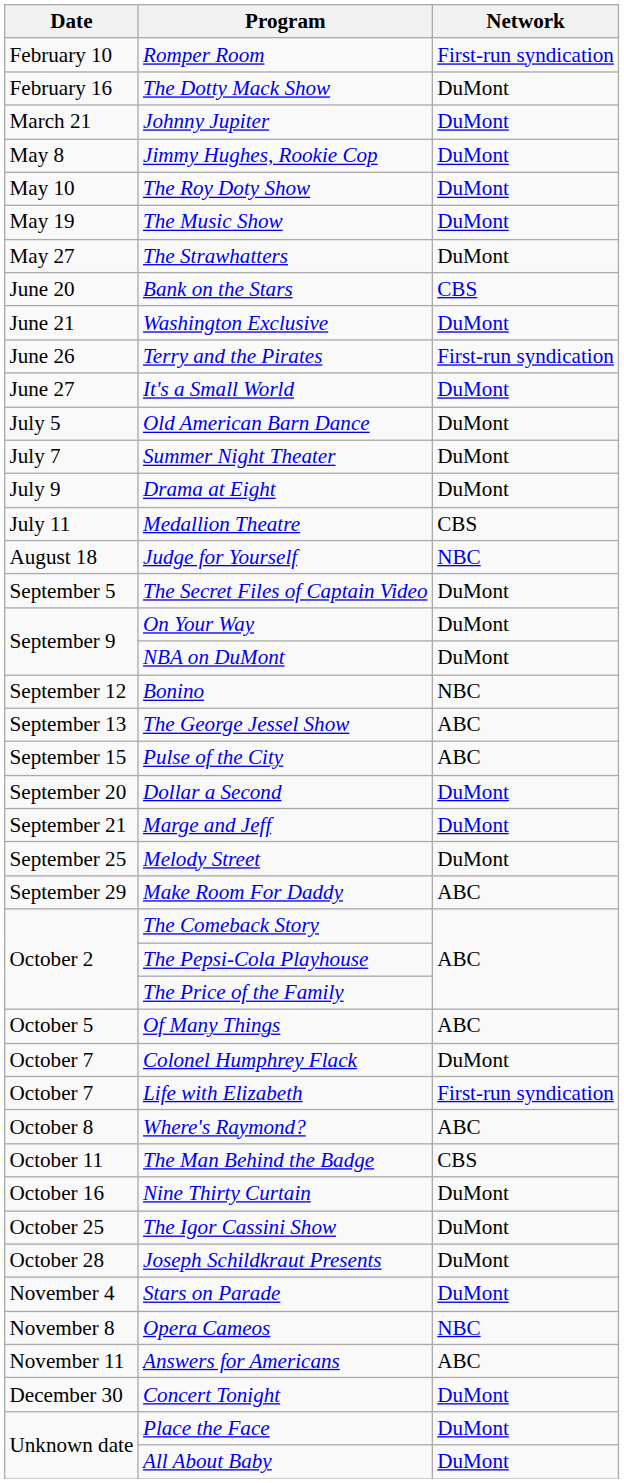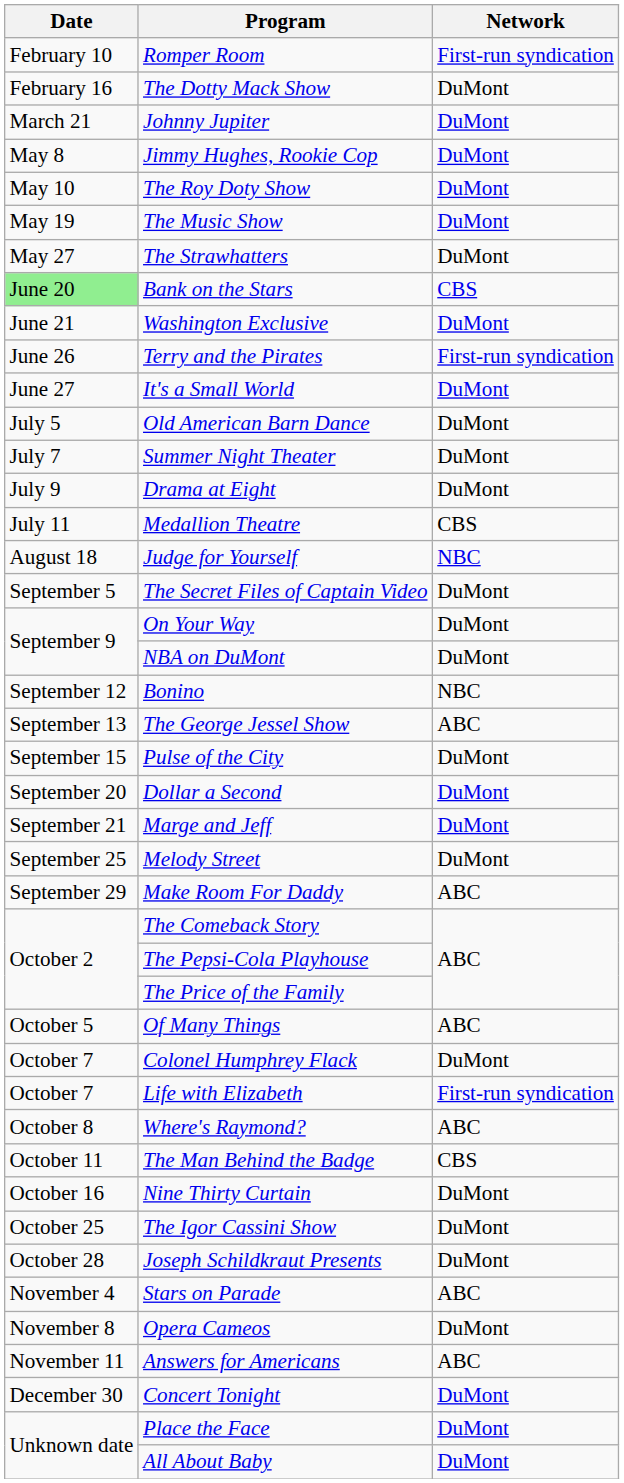 <table class="wikitable sortable">
 <tr>
 <th>Date</th>
 <th>Program</th>
 <th>Network</th>
 </tr>
 <tr>
 <td>February 10</td>
 <td><em><a href='#'>Romper Room</a></em></td>
 <td><a href='#'>First-run syndication</a></td>
 </tr>
 <tr>
 <td>February 16</td>
 <td><em><a href='#'>The Dotty Mack Show</a></em></td>
 <td>DuMont</td>
 </tr>
 <tr>
 <td>March 21</td>
 <td><em><a href='#'>Johnny Jupiter</a></em></td>
 <td><a href='#'>DuMont</a></td>
 </tr>
 <tr>
 <td>May 8</td>
 <td><em><a href='#'>Jimmy Hughes, Rookie Cop</a></em></td>
 <td><a href='#'>DuMont</a></td>
 </tr>
 <tr>
 <td>May 10</td>
 <td><em><a href='#'>The Roy Doty Show</a></em></td>
 <td><a href='#'>DuMont</a></td>
 </tr>
 <tr>
 <td>May 19</td>
 <td><em><a href='#'>The Music Show</a></em></td>
 <td><a href='#'>DuMont</a></td>
 </tr>
 <tr>
 <td>May 27</td>
 <td><em><a href='#'>The Strawhatters</a></em></td>
 <td>DuMont</td>
 </tr>
 <tr>
-<td>June 20</td>
+<td style="background: lightgreen;">June 20</td>
 <td><em><a href='#'>Bank on the Stars</a></em></td>
 <td><a href='#'>CBS</a></td>
 </tr>
 <tr>
 <td>June 21</td>
 <td><em><a href='#'>Washington Exclusive</a></em></td>
 <td><a href='#'>DuMont</a></td>
 </tr>
 <tr>
 <td>June 26</td>
 <td><em><a href='#'>Terry and the Pirates</a></em></td>
 <td><a href='#'>First-run syndication</a></td>
 </tr>
 <tr>
 <td>June 27</td>
 <td><em><a href='#'>It's a Small World</a></em></td>
 <td><a href='#'>DuMont</a></td>
 </tr>
 <tr>
 <td>July 5</td>
 <td><em><a href='#'>Old American Barn Dance</a></em></td>
 <td>DuMont</td>
 </tr>
 <tr>
 <td>July 7</td>
 <td><em><a href='#'>Summer Night Theater</a></em></td>
 <td>DuMont</td>
 </tr>
 <tr>
 <td>July 9</td>
 <td><em><a href='#'>Drama at Eight</a></em></td>
 <td>DuMont</td>
 </tr>
 <tr>
 <td>July 11</td>
 <td><em><a href='#'>Medallion Theatre</a></em></td>
 <td>CBS</td>
 </tr>
 <tr>
 <td>August 18</td>
 <td><em><a href='#'>Judge for Yourself</a></em></td>
 <td><a href='#'>NBC</a></td>
 </tr>
 <tr>
 <td>September 5</td>
 <td><em><a href='#'>The Secret Files of Captain Video</a></em></td>
 <td>DuMont</td>
 </tr>
 <tr>
 <td rowspan="2">September 9</td>
 <td><em><a href='#'>On Your Way</a></em></td>
 <td>DuMont</td>
 </tr>
 <tr>
 <td><em><a href='#'>NBA on DuMont</a></em></td>
 <td>DuMont</td>
 </tr>
 <tr>
 <td>September 12</td>
 <td><em><a href='#'>Bonino</a></em></td>
 <td>NBC</td>
 </tr>
 <tr>
 <td>September 13</td>
 <td><em><a href='#'>The George Jessel Show</a></em></td>
 <td>ABC</td>
 </tr>
 <tr>
 <td>September 15</td>
 <td><em><a href='#'>Pulse of the City</a></em></td>
-<td>ABC</td>
+<td>DuMont</td>
 </tr>
 <tr>
 <td>September 20</td>
 <td><em><a href='#'>Dollar a Second</a></em></td>
 <td><a href='#'>DuMont</a></td>
 </tr>
 <tr>
 <td>September 21</td>
 <td><em><a href='#'>Marge and Jeff</a></em></td>
 <td><a href='#'>DuMont</a></td>
 </tr>
 <tr>
 <td>September 25</td>
 <td><em><a href='#'>Melody Street</a></em></td>
 <td>DuMont</td>
 </tr>
 <tr>
 <td>September 29</td>
 <td><em><a href='#'>Make Room For Daddy</a></em></td>
 <td>ABC</td>
 </tr>
 <tr>
 <td rowspan=3>October 2</td>
 <td><em><a href='#'>The Comeback Story</a></em></td>
 <td rowspan=3>ABC</td>
 </tr>
 <tr>
 <td><em><a href='#'>The Pepsi-Cola Playhouse</a></em></td>
 </tr>
 <tr>
 <td><em><a href='#'>The Price of the Family</a></em></td>
 </tr>
 <tr>
 <td>October 5</td>
 <td><em><a href='#'>Of Many Things</a></em></td>
 <td>ABC</td>
 </tr>
 <tr>
 <td>October 7</td>
 <td><em><a href='#'>Colonel Humphrey Flack</a></em></td>
 <td>DuMont</td>
 </tr>
 <tr>
 <td>October 7</td>
 <td><em><a href='#'>Life with Elizabeth</a></em></td>
 <td><a href='#'>First-run syndication</a></td>
 </tr>
 <tr>
 <td>October 8</td>
 <td><em><a href='#'>Where's Raymond?</a></em></td>
 <td>ABC</td>
 </tr>
 <tr>
 <td>October 11</td>
 <td><em><a href='#'>The Man Behind the Badge</a></em></td>
 <td>CBS</td>
 </tr>
 <tr>
 <td>October 16</td>
 <td><em><a href='#'>Nine Thirty Curtain</a></em></td>
 <td>DuMont</td>
 </tr>
 <tr>
 <td>October 25</td>
 <td><em><a href='#'>The Igor Cassini Show</a></em></td>
 <td>DuMont</td>
 </tr>
 <tr>
 <td>October 28</td>
 <td><em><a href='#'>Joseph Schildkraut Presents</a></em></td>
 <td>DuMont</td>
 </tr>
 <tr>
 <td>November 4</td>
 <td><em><a href='#'>Stars on Parade</a></em></td>
-<td><a href='#'>DuMont</a></td>
+<td>ABC</td>
 </tr>
 <tr>
 <td>November 8</td>
 <td><em><a href='#'>Opera Cameos</a></em></td>
-<td><a href='#'>NBC</a></td>
+<td>DuMont</td>
 </tr>
 <tr>
 <td>November 11</td>
 <td><em><a href='#'>Answers for Americans</a></em></td>
 <td>ABC</td>
 </tr>
 <tr>
 <td>December 30</td>
 <td><em><a href='#'>Concert Tonight</a></em></td>
 <td><a href='#'>DuMont</a></td>
 </tr>
 <tr>
 <td rowspan="2">Unknown date</td>
 <td><em><a href='#'>Place the Face</a></em></td>
 <td><a href='#'>DuMont</a></td>
 </tr>
 <tr>
 <td><em><a href='#'>All About Baby</a></em></td>
 <td><a href='#'>DuMont</a></td>
 </tr>
 </table>
